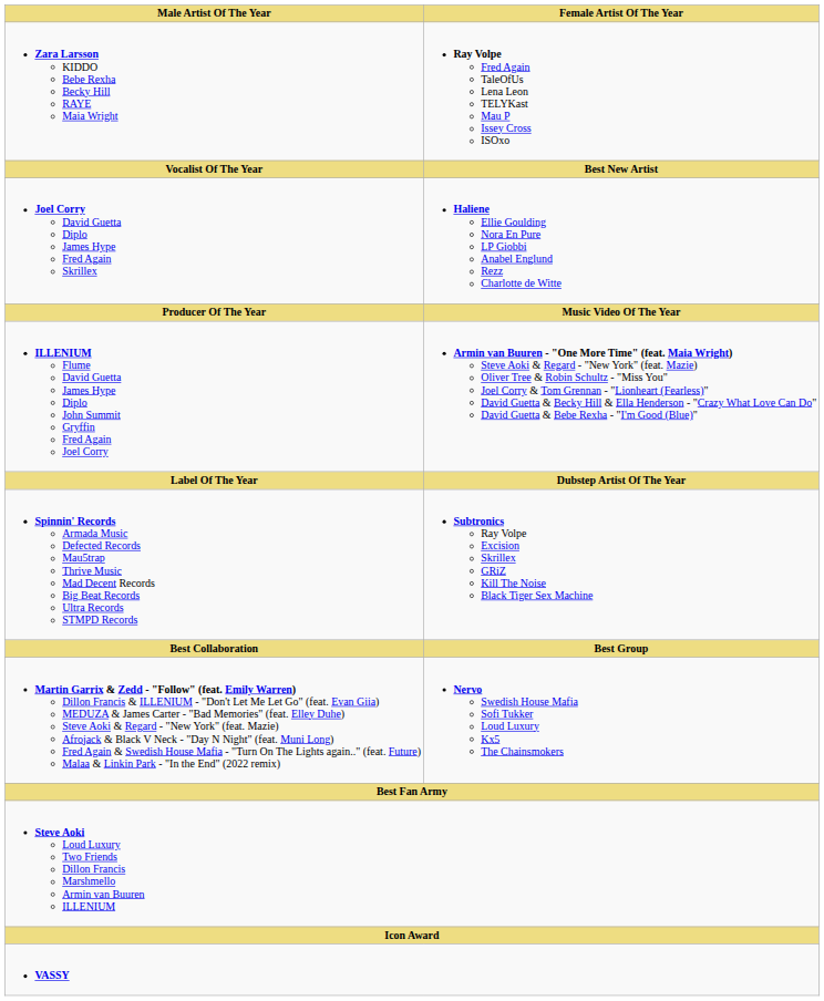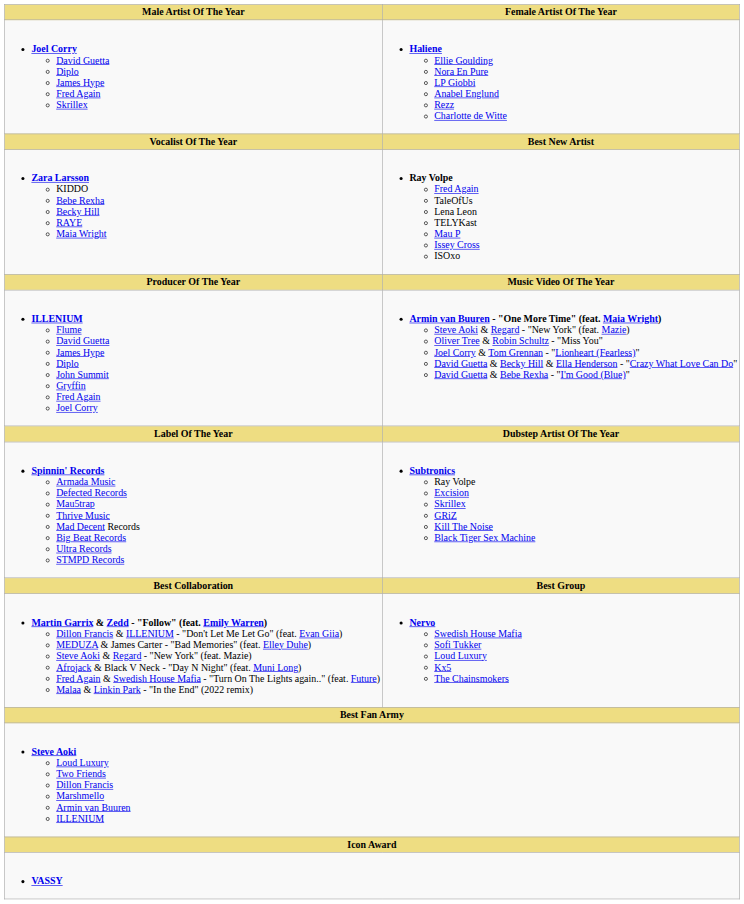 <table class="wikitable">
 <tr>
 <th style="background:#EEDD82; width=50%"><strong>Male Artist Of The Year</strong></th>
 <th style="background:#EEDD82; width=50%"><strong>Female Artist Of The Year</strong></th>
 </tr>
 <tr>
-<td valign="top"><br><ul><li><strong><a href='#'>Zara Larsson</a></strong><ul><li>KIDDO</li><li><a href='#'>Bebe Rexha</a></li><li><a href='#'>Becky Hill</a></li><li><a href='#'>RAYE</a></li><li><a href='#'>Maia Wright</a></li></ul></li></ul></td>
-<td valign="top"><br><ul><li><strong>Ray Volpe</strong><ul><li><a href='#'>Fred Again</a></li><li>TaleOfUs</li><li>Lena Leon</li><li>TELYKast</li><li><a href='#'>Mau P</a></li><li><a href='#'>Issey Cross</a></li><li>ISOxo</li></ul></li></ul></td>
+<td valign="top"><br><ul><li><strong><a href='#'>Joel Corry</a></strong><ul><li><a href='#'>David Guetta</a></li><li><a href='#'>Diplo</a></li><li><a href='#'>James Hype</a></li><li><a href='#'>Fred Again</a></li><li><a href='#'>Skrillex</a></li></ul></li></ul></td>
+<td valign="top"><br><ul><li><strong><a href='#'>Haliene</a></strong><ul><li><a href='#'>Ellie Goulding</a></li><li><a href='#'>Nora En Pure</a></li><li><a href='#'>LP Giobbi</a></li><li><a href='#'>Anabel Englund</a></li><li><a href='#'>Rezz</a></li><li><a href='#'>Charlotte de Witte</a></li></ul></li></ul></td>
 </tr>
 <tr>
 <th style="background:#EEDD82; width=50%"><strong>Vocalist Of The Year</strong></th>
 <th style="background:#EEDD82; width=50%">Best New Artist</th>
 </tr>
 <tr>
-<td valign="top"><br><ul><li><strong><a href='#'>Joel Corry</a></strong><ul><li><a href='#'>David Guetta</a></li><li><a href='#'>Diplo</a></li><li><a href='#'>James Hype</a></li><li><a href='#'>Fred Again</a></li><li><a href='#'>Skrillex</a></li></ul></li></ul></td>
-<td valign="top"><br><ul><li><strong><a href='#'>Haliene</a></strong><ul><li><a href='#'>Ellie Goulding</a></li><li><a href='#'>Nora En Pure</a></li><li><a href='#'>LP Giobbi</a></li><li><a href='#'>Anabel Englund</a></li><li><a href='#'>Rezz</a></li><li><a href='#'>Charlotte de Witte</a></li></ul></li></ul></td>
+<td valign="top"><br><ul><li><strong><a href='#'>Zara Larsson</a></strong><ul><li>KIDDO</li><li><a href='#'>Bebe Rexha</a></li><li><a href='#'>Becky Hill</a></li><li><a href='#'>RAYE</a></li><li><a href='#'>Maia Wright</a></li></ul></li></ul></td>
+<td valign="top"><br><ul><li><strong>Ray Volpe</strong><ul><li><a href='#'>Fred Again</a></li><li>TaleOfUs</li><li>Lena Leon</li><li>TELYKast</li><li><a href='#'>Mau P</a></li><li><a href='#'>Issey Cross</a></li><li>ISOxo</li></ul></li></ul></td>
 </tr>
 <tr>
 <th style="background:#EEDD82; width=50%"><strong>Producer Of The Year</strong></th>
 <th style="background:#EEDD82; width=50%"><strong>Music Video Of The Year</strong></th>
 </tr>
 <tr>
 <td valign="top"><br><ul><li><strong><a href='#'>ILLENIUM</a></strong><ul><li><a href='#'>Flume</a></li><li><a href='#'>David Guetta</a></li><li><a href='#'>James Hype</a></li><li><a href='#'>Diplo</a></li><li><a href='#'>John Summit</a></li><li><a href='#'>Gryffin</a></li><li><a href='#'>Fred Again</a></li><li><a href='#'>Joel Corry</a></li></ul></li></ul></td>
 <td valign="top"><br><ul><li><strong><a href='#'>Armin van Buuren</a> - "One More Time" (feat. <a href='#'>Maia Wright</a>)</strong><ul><li><a href='#'>Steve Aoki</a> & <a href='#'>Regard</a> - "New York" (feat. <a href='#'>Mazie</a>)</li><li><a href='#'>Oliver Tree</a> & <a href='#'>Robin Schultz</a> - "Miss You"</li><li><a href='#'>Joel Corry</a> & <a href='#'>Tom Grennan</a> - "<a href='#'>Lionheart (Fearless)</a>"</li><li><a href='#'>David Guetta</a> & <a href='#'>Becky Hill</a> & <a href='#'>Ella Henderson</a> - "<a href='#'>Crazy What Love Can Do</a>"</li><li><a href='#'>David Guetta</a> & <a href='#'>Bebe Rexha</a> - "<a href='#'>I'm Good (Blue)</a>"</li></ul></li></ul></td>
 </tr>
 <tr>
 <th style="background:#EEDD82; width=50%"><strong>Label Of The Year</strong></th>
 <th style="background:#EEDD82; width=50%"><strong>Dubstep Artist Of The Year</strong></th>
 </tr>
 <tr>
 <td valign="top"><br><ul><li><strong><a href='#'>Spinnin' Records</a></strong><ul><li><a href='#'>Armada Music</a></li><li><a href='#'>Defected Records</a></li><li><a href='#'>Mau5trap</a></li><li><a href='#'>Thrive Music</a></li><li><a href='#'>Mad Decent</a> Records</li><li><a href='#'>Big Beat Records</a></li><li><a href='#'>Ultra Records</a></li><li><a href='#'>STMPD Records</a></li></ul></li></ul></td>
 <td valign="top"><br><ul><li><strong><a href='#'>Subtronics</a></strong><ul><li>Ray Volpe</li><li><a href='#'>Excision</a></li><li><a href='#'>Skrillex</a></li><li><a href='#'>GRiZ</a></li><li><a href='#'>Kill The Noise</a></li><li><a href='#'>Black Tiger Sex Machine</a></li></ul></li></ul></td>
 </tr>
 <tr>
 <th style="background:#EEDD82; width=50%"><strong>Best Collaboration</strong></th>
 <th style="background:#EEDD82; width=50%"><strong>Best Group</strong></th>
 </tr>
 <tr>
 <td valign="top"><br><ul><li><strong><a href='#'>Martin Garrix</a> & <a href='#'>Zedd</a>  - "Follow" (feat. <a href='#'>Emily Warren</a>)</strong><ul><li><a href='#'>Dillon Francis</a> & <a href='#'>ILLENIUM</a> - "Don't Let Me Let Go" (feat. <a href='#'>Evan Giia</a>)</li><li><a href='#'>MEDUZA</a> & James Carter  - "Bad Memories" (feat. <a href='#'>Elley Duhe</a>)</li><li><a href='#'>Steve Aoki</a> & <a href='#'>Regard</a>  - "New York" (feat. Mazie)</li><li><a href='#'>Afrojack</a> & Black V Neck  - "Day N Night" (feat. <a href='#'>Muni Long</a>)</li><li><a href='#'>Fred Again</a> & <a href='#'>Swedish House Mafia</a>  - "Turn On The Lights again.." (feat. <a href='#'>Future</a>)</li><li><a href='#'>Malaa</a> & <a href='#'>Linkin Park</a> - "In the End" (2022 remix)</li></ul></li></ul></td>
 <td valign="top"><br><ul><li><a href='#'><strong>Nervo</strong></a><ul><li><a href='#'>Swedish House Mafia</a></li><li><a href='#'>Sofi Tukker</a></li><li><a href='#'>Loud Luxury</a></li><li><a href='#'>Kx5</a></li><li><a href='#'>The Chainsmokers</a></li></ul></li></ul></td>
 </tr>
 <tr>
 <th style="background:#EEDD82; width=50%" colspan="2"><strong>Best Fan Army</strong></th>
 </tr>
 <tr>
 <td valign="top" colspan="2"><br><ul><li><strong><a href='#'>Steve Aoki</a></strong><ul><li><a href='#'>Loud Luxury</a></li><li><a href='#'>Two Friends</a></li><li><a href='#'>Dillon Francis</a></li><li><a href='#'>Marshmello</a></li><li><a href='#'>Armin van Buuren</a></li><li><a href='#'>ILLENIUM</a></li></ul></li></ul></td>
 </tr>
 <tr>
 <th style="background:#EEDD82; width=50%" colspan="2">Icon Award</th>
 </tr>
 <tr>
 <td valign="top" colspan="2"><br><ul><li><a href='#'><strong>VASSY</strong></a></li></ul></td>
 </tr>
 </table>
